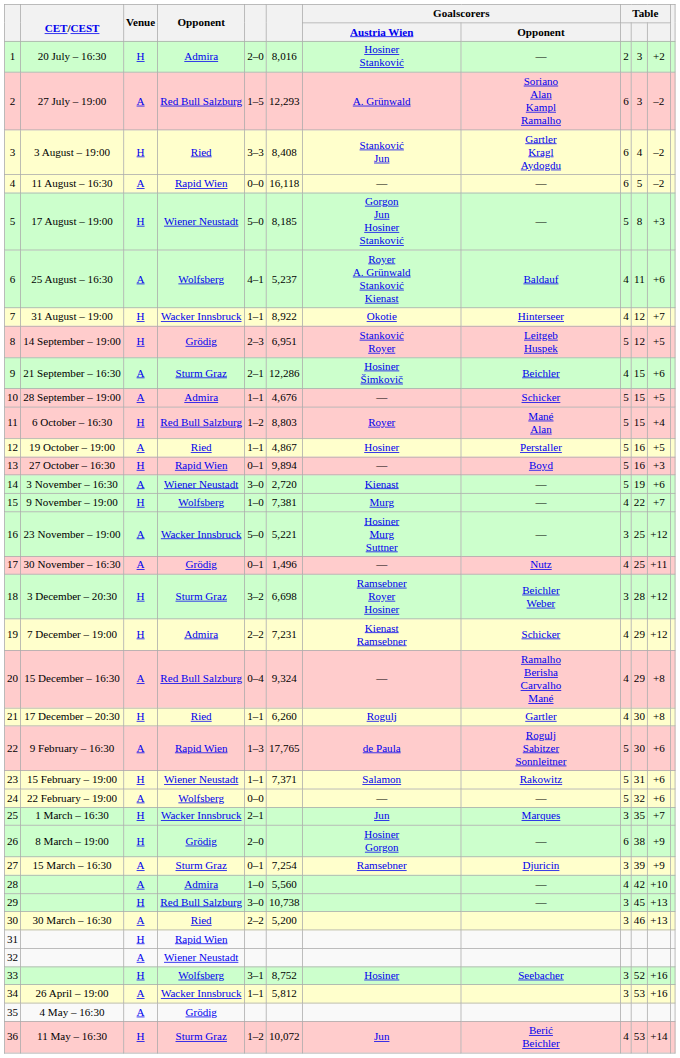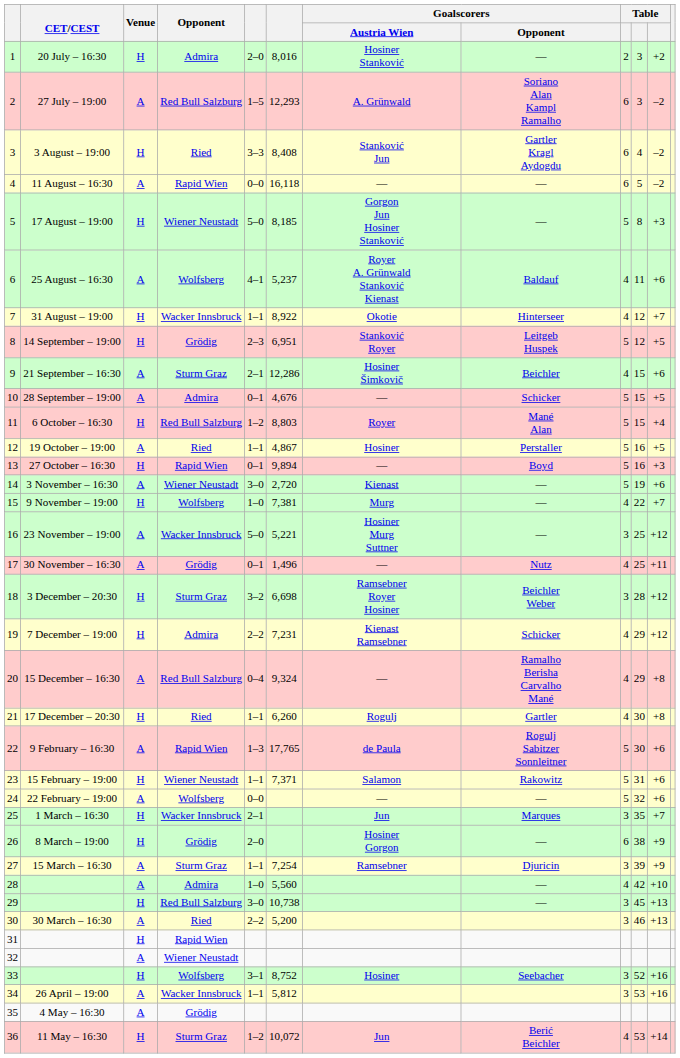 <table class="wikitable" Style="text-align: center;font-size:90%">
 <tr>
 <th rowspan="2"></th>
 <th rowspan="2"><br><a href='#'>CET</a>/<a href='#'>CEST</a></th>
 <th rowspan="2">Venue</th>
 <th rowspan="2">Opponent</th>
 <th rowspan="2"><br></th>
 <th rowspan="2"></th>
 <th colspan="2">Goalscorers</th>
 <th colspan="3">Table</th>
 <th rowspan="2"></th>
 </tr>
 <tr>
 <th style="width:200px"><a href='#'>Austria Wien</a></th>
 <th style="width:200px">Opponent</th>
 <th></th>
 <th></th>
 <th></th>
 </tr>
 <tr style="background:#cfc">
 <td>1</td>
 <td>20 July – 16:30</td>
 <td><a href='#'>H</a></td>
 <td><a href='#'>Admira</a></td>
 <td>2–0</td>
 <td>8,016</td>
 <td><a href='#'>Hosiner</a> <br><a href='#'>Stanković</a> </td>
 <td>—</td>
 <td>2</td>
 <td>3</td>
 <td>+2</td>
 <td><br></td>
 </tr>
 <tr style="background:#fcc">
 <td>2</td>
 <td>27 July – 19:00</td>
 <td><a href='#'>A</a></td>
 <td><a href='#'>Red Bull Salzburg</a></td>
 <td>1–5</td>
 <td>12,293</td>
 <td><a href='#'>A. Grünwald</a> </td>
 <td><a href='#'>Soriano</a> <br><a href='#'>Alan</a> <br><a href='#'>Kampl</a> <br><a href='#'>Ramalho</a> </td>
 <td>6</td>
 <td>3</td>
 <td>–2</td>
 <td><br></td>
 </tr>
 <tr style="background:#ffc">
 <td>3</td>
 <td>3 August – 19:00</td>
 <td><a href='#'>H</a></td>
 <td><a href='#'>Ried</a></td>
 <td>3–3</td>
 <td>8,408</td>
 <td><a href='#'>Stanković</a> <br><a href='#'>Jun</a> </td>
 <td><a href='#'>Gartler</a> <br><a href='#'>Kragl</a> <br><a href='#'>Aydogdu</a> </td>
 <td>6</td>
 <td>4</td>
 <td>–2</td>
 <td><br></td>
 </tr>
 <tr style="background:#ffc">
 <td>4</td>
 <td>11 August – 16:30</td>
 <td><a href='#'>A</a></td>
 <td><a href='#'>Rapid Wien</a></td>
 <td>0–0</td>
 <td>16,118</td>
 <td>—</td>
 <td>—</td>
 <td>6</td>
 <td>5</td>
 <td>–2</td>
 <td><br></td>
 </tr>
 <tr style="background:#cfc">
 <td>5</td>
 <td>17 August – 19:00</td>
 <td><a href='#'>H</a></td>
 <td><a href='#'>Wiener Neustadt</a></td>
 <td>5–0</td>
 <td>8,185</td>
 <td><a href='#'>Gorgon</a> <br><a href='#'>Jun</a> <br><a href='#'>Hosiner</a> <br><a href='#'>Stanković</a> </td>
 <td>—</td>
 <td>5</td>
 <td>8</td>
 <td>+3</td>
 <td><br></td>
 </tr>
 <tr style="background:#cfc">
 <td>6</td>
 <td>25 August – 16:30</td>
 <td><a href='#'>A</a></td>
 <td><a href='#'>Wolfsberg</a></td>
 <td>4–1</td>
 <td>5,237</td>
 <td><a href='#'>Royer</a> <br><a href='#'>A. Grünwald</a> <br><a href='#'>Stanković</a> <br><a href='#'>Kienast</a> </td>
 <td><a href='#'>Baldauf</a> </td>
 <td>4</td>
 <td>11</td>
 <td>+6</td>
 <td><br></td>
 </tr>
 <tr style="background:#ffc">
 <td>7</td>
 <td>31 August – 19:00</td>
 <td><a href='#'>H</a></td>
 <td><a href='#'>Wacker Innsbruck</a></td>
 <td>1–1</td>
 <td>8,922</td>
 <td><a href='#'>Okotie</a> </td>
 <td><a href='#'>Hinterseer</a> </td>
 <td>4</td>
 <td>12</td>
 <td>+7</td>
 <td><br></td>
 </tr>
 <tr style="background:#fcc">
 <td>8</td>
 <td>14 September – 19:00</td>
 <td><a href='#'>H</a></td>
 <td><a href='#'>Grödig</a></td>
 <td>2–3</td>
 <td>6,951</td>
 <td><a href='#'>Stanković</a> <br><a href='#'>Royer</a> </td>
 <td><a href='#'>Leitgeb</a> <br><a href='#'>Huspek</a> </td>
 <td>5</td>
 <td>12</td>
 <td>+5</td>
 <td><br></td>
 </tr>
 <tr style="background:#cfc">
 <td>9</td>
 <td>21 September – 16:30</td>
 <td><a href='#'>A</a></td>
 <td><a href='#'>Sturm Graz</a></td>
 <td>2–1</td>
 <td>12,286</td>
 <td><a href='#'>Hosiner</a> <br><a href='#'>Šimkovič</a> </td>
 <td><a href='#'>Beichler</a> </td>
 <td>4</td>
 <td>15</td>
 <td>+6</td>
 <td><br></td>
 </tr>
 <tr style="background:#fcc">
 <td>10</td>
 <td>28 September – 19:00</td>
 <td><a href='#'>A</a></td>
 <td><a href='#'>Admira</a></td>
-<td>1–1</td>
+<td>0–1</td>
 <td>4,676</td>
 <td>—</td>
 <td><a href='#'>Schicker</a> </td>
 <td>5</td>
 <td>15</td>
 <td>+5</td>
 <td><br></td>
 </tr>
 <tr style="background:#fcc">
 <td>11</td>
 <td>6 October – 16:30</td>
 <td><a href='#'>H</a></td>
 <td><a href='#'>Red Bull Salzburg</a></td>
 <td>1–2</td>
 <td>8,803</td>
 <td><a href='#'>Royer</a> </td>
 <td><a href='#'>Mané</a> <br><a href='#'>Alan</a> </td>
 <td>5</td>
 <td>15</td>
 <td>+4</td>
 <td><br></td>
 </tr>
 <tr style="background:#ffc">
 <td>12</td>
 <td>19 October – 19:00</td>
 <td><a href='#'>A</a></td>
 <td><a href='#'>Ried</a></td>
 <td>1–1</td>
 <td>4,867</td>
 <td><a href='#'>Hosiner</a> </td>
 <td><a href='#'>Perstaller</a> </td>
 <td>5</td>
 <td>16</td>
 <td>+5</td>
 <td><br></td>
 </tr>
 <tr style="background:#fcc">
 <td>13</td>
 <td>27 October – 16:30</td>
 <td><a href='#'>H</a></td>
 <td><a href='#'>Rapid Wien</a></td>
 <td>0–1</td>
 <td>9,894</td>
 <td>—</td>
 <td><a href='#'>Boyd</a> </td>
 <td>5</td>
 <td>16</td>
 <td>+3</td>
 <td><br></td>
 </tr>
 <tr style="background:#cfc">
 <td>14</td>
 <td>3 November – 16:30</td>
 <td><a href='#'>A</a></td>
 <td><a href='#'>Wiener Neustadt</a></td>
 <td>3–0</td>
 <td>2,720</td>
 <td><a href='#'>Kienast</a> </td>
 <td>—</td>
 <td>5</td>
 <td>19</td>
 <td>+6</td>
 <td><br></td>
 </tr>
 <tr style="background:#cfc">
 <td>15</td>
 <td>9 November – 19:00</td>
 <td><a href='#'>H</a></td>
 <td><a href='#'>Wolfsberg</a></td>
 <td>1–0</td>
 <td>7,381</td>
 <td><a href='#'>Murg</a> </td>
 <td>—</td>
 <td>4</td>
 <td>22</td>
 <td>+7</td>
 <td><br></td>
 </tr>
 <tr style="background:#cfc">
 <td>16</td>
 <td>23 November – 19:00</td>
 <td><a href='#'>A</a></td>
 <td><a href='#'>Wacker Innsbruck</a></td>
 <td>5–0</td>
 <td>5,221</td>
 <td><a href='#'>Hosiner</a> <br><a href='#'>Murg</a> <br><a href='#'>Suttner</a> </td>
 <td>—</td>
 <td>3</td>
 <td>25</td>
 <td>+12</td>
 <td><br></td>
 </tr>
 <tr style="background:#fcc">
 <td>17</td>
 <td>30 November – 16:30</td>
 <td><a href='#'>A</a></td>
 <td><a href='#'>Grödig</a></td>
 <td>0–1</td>
 <td>1,496</td>
 <td>—</td>
 <td><a href='#'>Nutz</a> </td>
 <td>4</td>
 <td>25</td>
 <td>+11</td>
 <td><br></td>
 </tr>
 <tr style="background:#cfc">
 <td>18</td>
 <td>3 December – 20:30</td>
 <td><a href='#'>H</a></td>
 <td><a href='#'>Sturm Graz</a></td>
 <td>3–2</td>
 <td>6,698</td>
 <td><a href='#'>Ramsebner</a> <br><a href='#'>Royer</a> <br><a href='#'>Hosiner</a> </td>
 <td><a href='#'>Beichler</a> <br><a href='#'>Weber</a> </td>
 <td>3</td>
 <td>28</td>
 <td>+12</td>
 <td><br></td>
 </tr>
 <tr style="background:#ffc">
 <td>19</td>
 <td>7 December – 19:00</td>
 <td><a href='#'>H</a></td>
 <td><a href='#'>Admira</a></td>
 <td>2–2</td>
 <td>7,231</td>
 <td><a href='#'>Kienast</a> <br><a href='#'>Ramsebner</a> </td>
 <td><a href='#'>Schicker</a> </td>
 <td>4</td>
 <td>29</td>
 <td>+12</td>
 <td><br></td>
 </tr>
 <tr style="background:#fcc">
 <td>20</td>
 <td>15 December – 16:30</td>
 <td><a href='#'>A</a></td>
 <td><a href='#'>Red Bull Salzburg</a></td>
 <td>0–4</td>
 <td>9,324</td>
 <td>—</td>
 <td><a href='#'>Ramalho</a> <br><a href='#'>Berisha</a> <br><a href='#'>Carvalho</a> <br><a href='#'>Mané</a> </td>
 <td>4</td>
 <td>29</td>
 <td>+8</td>
 <td><br></td>
 </tr>
 <tr style="background:#ffc">
 <td>21</td>
 <td>17 December – 20:30</td>
 <td><a href='#'>H</a></td>
 <td><a href='#'>Ried</a></td>
 <td>1–1</td>
 <td>6,260</td>
 <td><a href='#'>Rogulj</a> </td>
 <td><a href='#'>Gartler</a> </td>
 <td>4</td>
 <td>30</td>
 <td>+8</td>
 <td><br></td>
 </tr>
 <tr style="background:#fcc">
 <td>22</td>
 <td>9 February – 16:30</td>
 <td><a href='#'>A</a></td>
 <td><a href='#'>Rapid Wien</a></td>
 <td>1–3</td>
 <td>17,765</td>
 <td><a href='#'>de Paula</a> </td>
 <td><a href='#'>Rogulj</a> <br><a href='#'>Sabitzer</a> <br><a href='#'>Sonnleitner</a> </td>
 <td>5</td>
 <td>30</td>
 <td>+6</td>
 <td><br></td>
 </tr>
 <tr style="background:#ffc">
 <td>23</td>
 <td>15 February – 19:00</td>
 <td><a href='#'>H</a></td>
 <td><a href='#'>Wiener Neustadt</a></td>
 <td>1–1</td>
 <td>7,371</td>
 <td><a href='#'>Salamon</a> </td>
 <td><a href='#'>Rakowitz</a> </td>
 <td>5</td>
 <td>31</td>
 <td>+6</td>
 <td><br></td>
 </tr>
 <tr style="background:#ffc">
 <td>24</td>
 <td>22 February – 19:00</td>
 <td><a href='#'>A</a></td>
 <td><a href='#'>Wolfsberg</a></td>
 <td>0–0</td>
 <td></td>
 <td>—</td>
 <td>—</td>
 <td>5</td>
 <td>32</td>
 <td>+6</td>
 <td><br></td>
 </tr>
 <tr style="background:#cfc">
 <td>25</td>
 <td>1 March – 16:30</td>
 <td><a href='#'>H</a></td>
 <td><a href='#'>Wacker Innsbruck</a></td>
 <td>2–1</td>
 <td></td>
 <td><a href='#'>Jun</a> </td>
 <td><a href='#'>Marques</a> </td>
 <td>3</td>
 <td>35</td>
 <td>+7</td>
 <td><br></td>
 </tr>
 <tr style="background:#cfc">
 <td>26</td>
 <td>8 March – 19:00</td>
 <td><a href='#'>H</a></td>
 <td><a href='#'>Grödig</a></td>
 <td>2–0</td>
 <td></td>
 <td><a href='#'>Hosiner</a> <br><a href='#'>Gorgon</a> </td>
 <td>—</td>
 <td>6</td>
 <td>38</td>
 <td>+9</td>
 <td><br></td>
 </tr>
 <tr style="background:#ffc">
 <td>27</td>
 <td>15 March – 16:30</td>
 <td><a href='#'>A</a></td>
 <td><a href='#'>Sturm Graz</a></td>
-<td>0–1</td>
+<td>1–1</td>
 <td>7,254</td>
 <td><a href='#'>Ramsebner</a> </td>
 <td><a href='#'>Djuricin</a> </td>
 <td>3</td>
 <td>39</td>
 <td>+9</td>
 <td><br></td>
 </tr>
 <tr style="background:#cfc">
 <td>28</td>
 <td></td>
 <td><a href='#'>A</a></td>
 <td><a href='#'>Admira</a></td>
 <td>1–0</td>
 <td>5,560</td>
 <td></td>
 <td>—</td>
 <td>4</td>
 <td>42</td>
 <td>+10</td>
 <td><br></td>
 </tr>
 <tr style="background:#cfc">
 <td>29</td>
 <td></td>
 <td><a href='#'>H</a></td>
 <td><a href='#'>Red Bull Salzburg</a></td>
 <td>3–0</td>
 <td>10,738</td>
 <td></td>
 <td>—</td>
 <td>3</td>
 <td>45</td>
 <td>+13</td>
 <td><br></td>
 </tr>
 <tr style="background:#ffc">
 <td>30</td>
 <td>30 March – 16:30</td>
 <td><a href='#'>A</a></td>
 <td><a href='#'>Ried</a></td>
 <td>2–2</td>
 <td>5,200</td>
 <td></td>
 <td></td>
 <td>3</td>
 <td>46</td>
 <td>+13</td>
 <td><br></td>
 </tr>
 <tr>
 <td>31</td>
 <td></td>
 <td><a href='#'>H</a></td>
 <td><a href='#'>Rapid Wien</a></td>
 <td></td>
 <td></td>
 <td></td>
 <td></td>
 <td></td>
 <td></td>
 <td></td>
 <td></td>
 </tr>
 <tr>
 <td>32</td>
 <td></td>
 <td><a href='#'>A</a></td>
 <td><a href='#'>Wiener Neustadt</a></td>
 <td></td>
 <td></td>
 <td></td>
 <td></td>
 <td></td>
 <td></td>
 <td></td>
 <td></td>
 </tr>
 <tr style="background:#cfc">
 <td>33</td>
 <td></td>
 <td><a href='#'>H</a></td>
 <td><a href='#'>Wolfsberg</a></td>
 <td>3–1</td>
 <td>8,752</td>
 <td><a href='#'>Hosiner</a> </td>
 <td><a href='#'>Seebacher</a> </td>
 <td>3</td>
 <td>52</td>
 <td>+16</td>
 <td><br></td>
 </tr>
 <tr style="background:#ffc">
 <td>34</td>
 <td>26 April – 19:00</td>
 <td><a href='#'>A</a></td>
 <td><a href='#'>Wacker Innsbruck</a></td>
 <td>1–1</td>
 <td>5,812</td>
 <td></td>
 <td></td>
 <td>3</td>
 <td>53</td>
 <td>+16</td>
 <td><br></td>
 </tr>
 <tr>
 <td>35</td>
 <td>4 May – 16:30</td>
 <td><a href='#'>A</a></td>
 <td><a href='#'>Grödig</a></td>
 <td></td>
 <td></td>
 <td></td>
 <td></td>
 <td></td>
 <td></td>
 <td></td>
 <td></td>
 </tr>
 <tr style="background:#fcc">
 <td>36</td>
 <td>11 May – 16:30</td>
 <td><a href='#'>H</a></td>
 <td><a href='#'>Sturm Graz</a></td>
 <td>1–2</td>
 <td>10,072</td>
 <td><a href='#'>Jun</a> </td>
 <td><a href='#'>Berić</a> <br><a href='#'>Beichler</a> </td>
 <td>4</td>
 <td>53</td>
 <td>+14</td>
 <td><br></td>
 </tr>
 </table>
